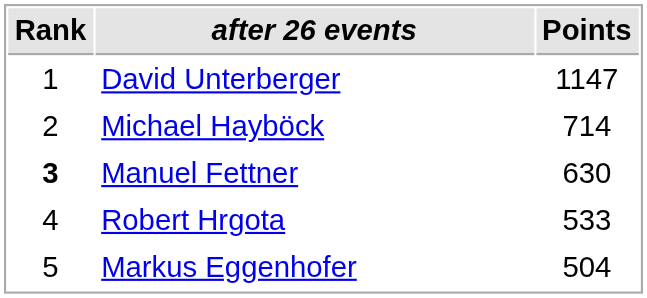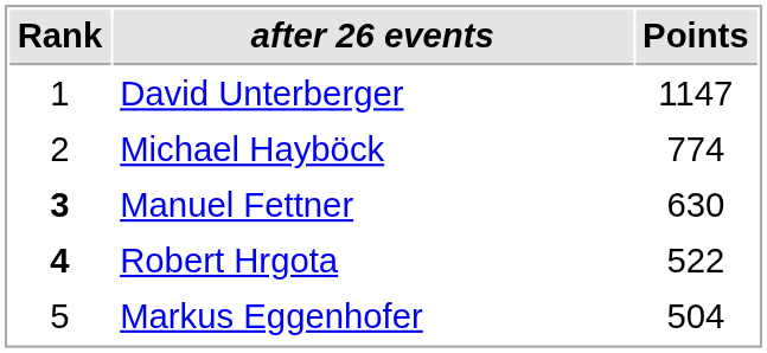 <table cellspacing="1" cellpadding="3" style="border:1px solid #AAAAAA;font-size:86%">
 <tr bgcolor="#E4E4E4">
 <th style="border-bottom:1px solid #AAAAAA" width=10>Rank</th>
 <th style="border-bottom:1px solid #AAAAAA" width=200><em>after 26 events</em></th>
 <th style="border-bottom:1px solid #AAAAAA" width=20>Points</th>
 </tr>
 <tr>
 <td align=center>1</td>
 <td align=left> <a href='#'>David Unterberger</a></td>
 <td align=center>1147</td>
 </tr>
 <tr>
 <td align=center>2</td>
 <td align=left> <a href='#'>Michael Hayböck</a></td>
-<td align=center>714</td>
+<td align=center>774</td>
 </tr>
 <tr>
 <td align=center><strong>3</strong></td>
 <td align=left> <a href='#'>Manuel Fettner</a></td>
 <td align=center>630</td>
 </tr>
 <tr>
-<td align=center>4</td>
+<td align=center><strong>4</strong></td>
 <td align=left> <a href='#'>Robert Hrgota</a></td>
-<td align=center>533</td>
+<td align=center>522</td>
 </tr>
 <tr>
 <td align=center>5</td>
 <td align=left> <a href='#'>Markus Eggenhofer</a></td>
 <td align=center>504</td>
 </tr>
 </table>
